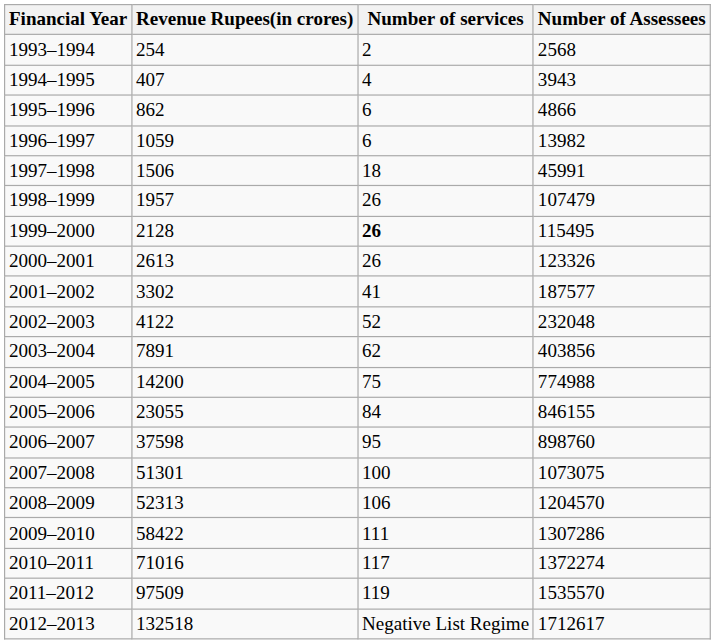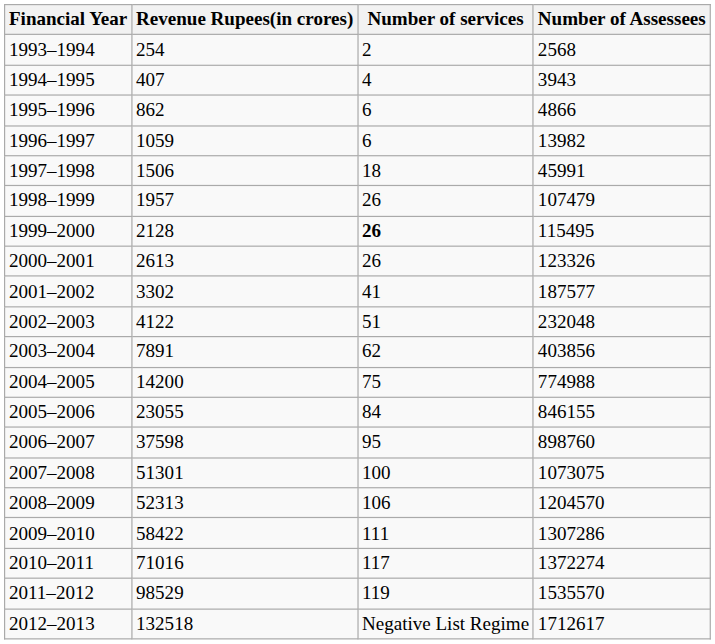 <table class="wikitable">
 <tr>
 <th>Financial Year</th>
 <th>Revenue Rupees(in crores)</th>
 <th>Number of services</th>
 <th>Number of Assessees</th>
 </tr>
 <tr>
 <td>1993–1994</td>
 <td>254</td>
 <td>2</td>
 <td>2568</td>
 </tr>
 <tr>
 <td>1994–1995</td>
 <td>407</td>
 <td>4</td>
 <td>3943</td>
 </tr>
 <tr>
 <td>1995–1996</td>
 <td>862</td>
 <td>6</td>
 <td>4866</td>
 </tr>
 <tr>
 <td>1996–1997</td>
 <td>1059</td>
 <td>6</td>
 <td>13982</td>
 </tr>
 <tr>
 <td>1997–1998</td>
 <td>1506</td>
 <td>18</td>
 <td>45991</td>
 </tr>
 <tr>
 <td>1998–1999</td>
 <td>1957</td>
 <td>26</td>
 <td>107479</td>
 </tr>
 <tr>
 <td>1999–2000</td>
 <td>2128</td>
 <td><strong>26</strong></td>
 <td>115495</td>
 </tr>
 <tr>
 <td>2000–2001</td>
 <td>2613</td>
 <td>26</td>
 <td>123326</td>
 </tr>
 <tr>
 <td>2001–2002</td>
 <td>3302</td>
 <td>41</td>
 <td>187577</td>
 </tr>
 <tr>
 <td>2002–2003</td>
 <td>4122</td>
-<td>52</td>
+<td>51</td>
 <td>232048</td>
 </tr>
 <tr>
 <td>2003–2004</td>
 <td>7891</td>
 <td>62</td>
 <td>403856</td>
 </tr>
 <tr>
 <td>2004–2005</td>
 <td>14200</td>
 <td>75</td>
 <td>774988</td>
 </tr>
 <tr>
 <td>2005–2006</td>
 <td>23055</td>
 <td>84</td>
 <td>846155</td>
 </tr>
 <tr>
 <td>2006–2007</td>
 <td>37598</td>
 <td>95</td>
 <td>898760</td>
 </tr>
 <tr>
 <td>2007–2008</td>
 <td>51301</td>
 <td>100</td>
 <td>1073075</td>
 </tr>
 <tr>
 <td>2008–2009</td>
 <td>52313</td>
 <td>106</td>
 <td>1204570</td>
 </tr>
 <tr>
 <td>2009–2010</td>
 <td>58422</td>
 <td>111</td>
 <td>1307286</td>
 </tr>
 <tr>
 <td>2010–2011</td>
 <td>71016</td>
 <td>117</td>
 <td>1372274</td>
 </tr>
 <tr>
 <td>2011–2012</td>
-<td>97509</td>
+<td>98529</td>
 <td>119</td>
 <td>1535570</td>
 </tr>
 <tr>
 <td>2012–2013</td>
 <td>132518</td>
 <td>Negative List Regime</td>
 <td>1712617</td>
 </tr>
 </table>
